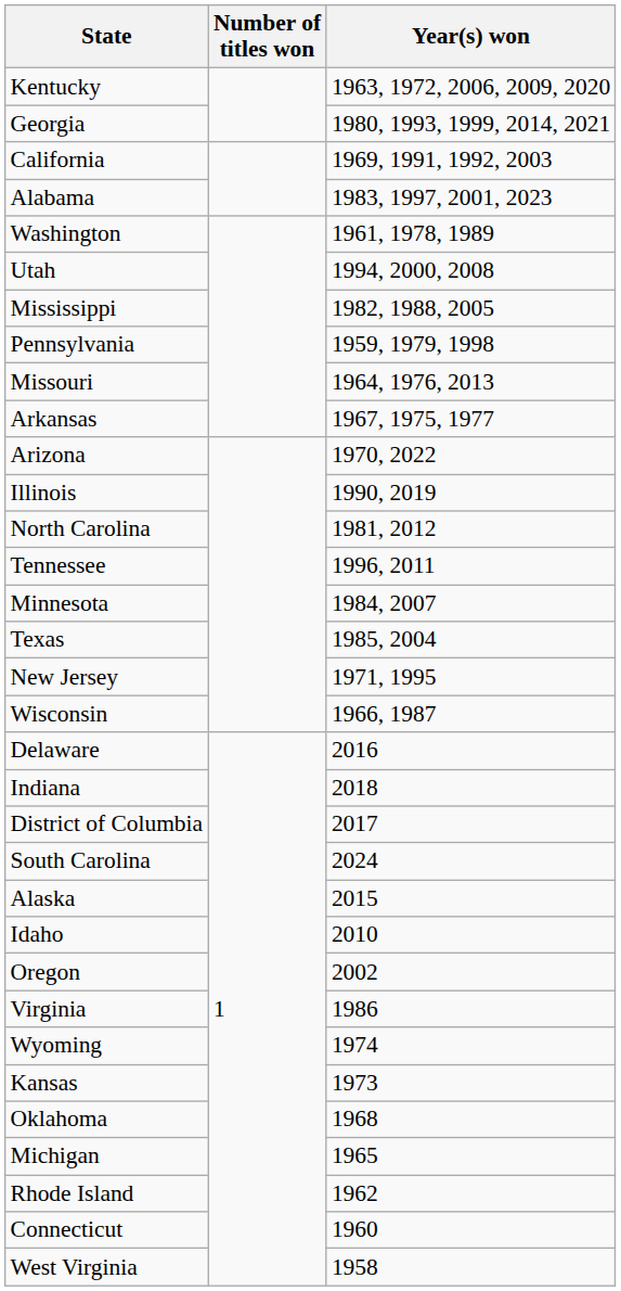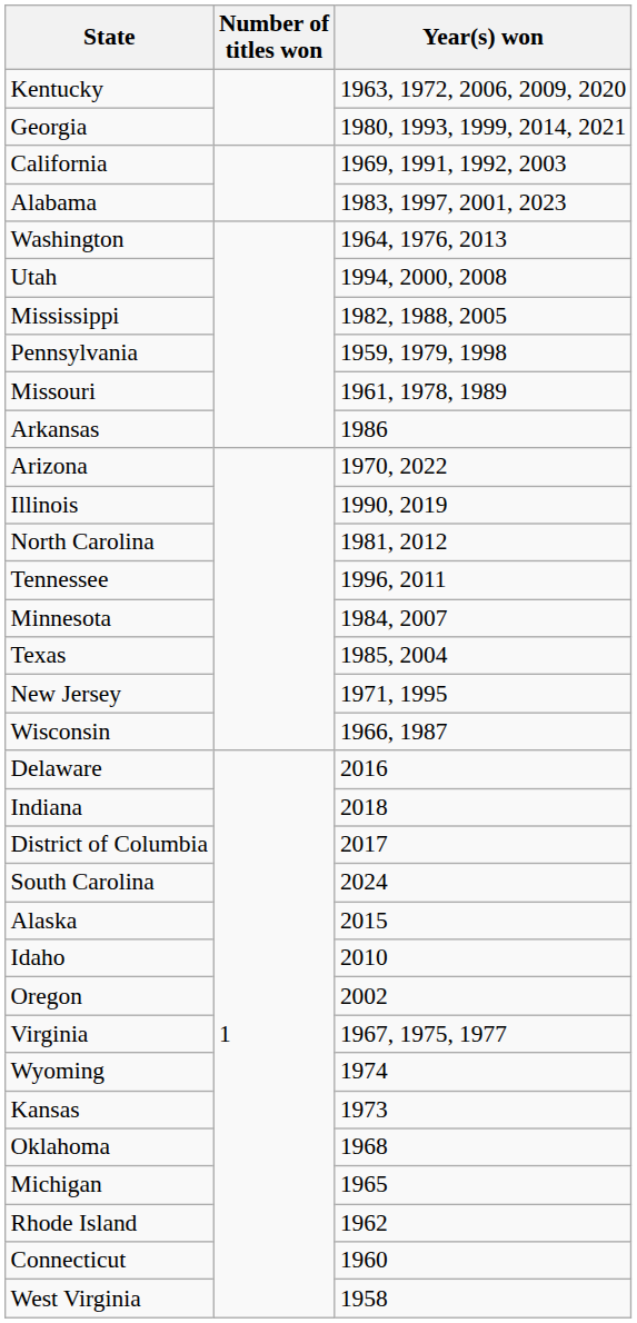 <table class="wikitable sortable">
 <tr>
 <th>State</th>
 <th>Number of <br>titles won</th>
 <th>Year(s) won</th>
 </tr>
 <tr>
 <td>Kentucky</td>
 <td rowspan="2"></td>
 <td>1963, 1972, 2006, 2009, 2020</td>
 </tr>
 <tr>
 <td>Georgia</td>
 <td>1980, 1993, 1999, 2014, 2021</td>
 </tr>
 <tr>
 <td>California</td>
 <td rowspan="2"></td>
 <td>1969, 1991, 1992, 2003</td>
 </tr>
 <tr>
 <td>Alabama</td>
 <td>1983, 1997, 2001, 2023</td>
 </tr>
 <tr>
 <td>Washington</td>
 <td rowspan="6"></td>
-<td>1961, 1978, 1989</td>
+<td>1964, 1976, 2013</td>
 </tr>
 <tr>
 <td>Utah</td>
 <td>1994, 2000, 2008</td>
 </tr>
 <tr>
 <td>Mississippi</td>
 <td>1982, 1988, 2005</td>
 </tr>
 <tr>
 <td>Pennsylvania</td>
 <td>1959, 1979, 1998</td>
 </tr>
 <tr>
 <td>Missouri</td>
-<td>1964, 1976, 2013</td>
+<td>1961, 1978, 1989</td>
 </tr>
 <tr>
 <td>Arkansas</td>
-<td>1967, 1975, 1977</td>
+<td>1986</td>
 </tr>
 <tr>
 <td>Arizona</td>
 <td rowspan="8"></td>
 <td>1970, 2022</td>
 </tr>
 <tr>
 <td>Illinois</td>
 <td>1990, 2019</td>
 </tr>
 <tr>
 <td>North Carolina</td>
 <td>1981, 2012</td>
 </tr>
 <tr>
 <td>Tennessee</td>
 <td>1996, 2011</td>
 </tr>
 <tr>
 <td>Minnesota</td>
 <td>1984, 2007</td>
 </tr>
 <tr>
 <td>Texas</td>
 <td>1985, 2004</td>
 </tr>
 <tr>
 <td>New Jersey</td>
 <td>1971, 1995</td>
 </tr>
 <tr>
 <td>Wisconsin</td>
 <td>1966, 1987</td>
 </tr>
 <tr>
 <td>Delaware</td>
 <td rowspan="15">1</td>
 <td>2016</td>
 </tr>
 <tr>
 <td>Indiana</td>
 <td>2018</td>
 </tr>
 <tr>
 <td>District of Columbia</td>
 <td>2017</td>
 </tr>
 <tr>
 <td>South Carolina</td>
 <td>2024</td>
 </tr>
 <tr>
 <td>Alaska</td>
 <td>2015</td>
 </tr>
 <tr>
 <td>Idaho</td>
 <td>2010</td>
 </tr>
 <tr>
 <td>Oregon</td>
 <td>2002</td>
 </tr>
 <tr>
 <td>Virginia</td>
-<td>1986</td>
+<td>1967, 1975, 1977</td>
 </tr>
 <tr>
 <td>Wyoming</td>
 <td>1974</td>
 </tr>
 <tr>
 <td>Kansas</td>
 <td>1973</td>
 </tr>
 <tr>
 <td>Oklahoma</td>
 <td>1968</td>
 </tr>
 <tr>
 <td>Michigan</td>
 <td>1965</td>
 </tr>
 <tr>
 <td>Rhode Island</td>
 <td>1962</td>
 </tr>
 <tr>
 <td>Connecticut</td>
 <td>1960</td>
 </tr>
 <tr>
 <td>West Virginia</td>
 <td>1958</td>
 </tr>
 </table>
